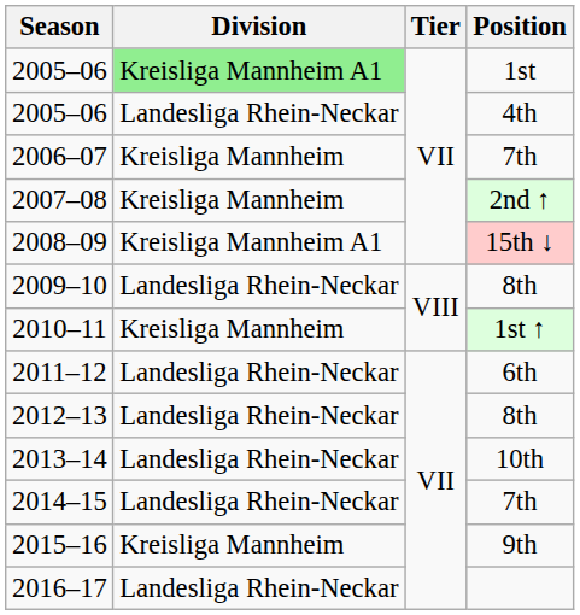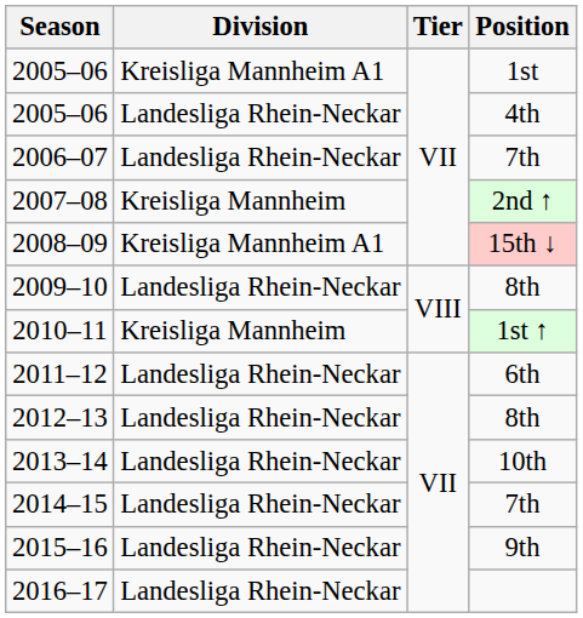 <table class="wikitable">
 <tr>
 <th>Season</th>
 <th>Division</th>
 <th>Tier</th>
 <th>Position</th>
 </tr>
 <tr align="center">
 <td>2005–06</td>
-<td align="left" style="background: lightgreen;">Kreisliga Mannheim A1</td>
+<td align="left">Kreisliga Mannheim A1</td>
 <td rowspan=5>VII</td>
 <td>1st</td>
 </tr>
 <tr align="center">
 <td>2005–06</td>
 <td align="left">Landesliga Rhein-Neckar</td>
 <td>4th</td>
 </tr>
 <tr align="center">
 <td>2006–07</td>
-<td align="left">Kreisliga Mannheim</td>
+<td align="left">Landesliga Rhein-Neckar</td>
 <td>7th</td>
 </tr>
 <tr align="center">
 <td>2007–08</td>
 <td align="left">Kreisliga Mannheim</td>
 <td style="background:#ddffdd">2nd ↑</td>
 </tr>
 <tr align="center">
 <td>2008–09</td>
 <td align="left">Kreisliga Mannheim A1</td>
 <td style="background:#ffcccc">15th ↓</td>
 </tr>
 <tr align="center">
 <td>2009–10</td>
 <td align="left">Landesliga Rhein-Neckar</td>
 <td rowspan=2>VIII</td>
 <td>8th</td>
 </tr>
 <tr align="center">
 <td>2010–11</td>
 <td align="left">Kreisliga Mannheim</td>
 <td style="background:#ddffdd">1st ↑</td>
 </tr>
 <tr align="center">
 <td>2011–12</td>
 <td align="left">Landesliga Rhein-Neckar</td>
 <td rowspan=6>VII</td>
 <td>6th</td>
 </tr>
 <tr align="center">
 <td>2012–13</td>
 <td align="left">Landesliga Rhein-Neckar</td>
 <td>8th</td>
 </tr>
 <tr align="center">
 <td>2013–14</td>
 <td align="left">Landesliga Rhein-Neckar</td>
 <td>10th</td>
 </tr>
 <tr align="center">
 <td>2014–15</td>
 <td align="left">Landesliga Rhein-Neckar</td>
 <td>7th</td>
 </tr>
 <tr align="center">
 <td>2015–16</td>
-<td align="left">Kreisliga Mannheim</td>
+<td align="left">Landesliga Rhein-Neckar</td>
 <td>9th</td>
 </tr>
 <tr align="center">
 <td>2016–17</td>
 <td align="left">Landesliga Rhein-Neckar</td>
 <td></td>
 </tr>
 </table>
